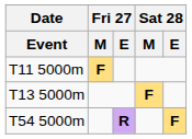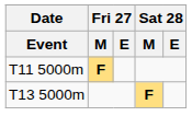 <table class="wikitable" style="margin:0.5em auto; font-size:90%; line-height:1.25em;">
 <tr align="center">
 </tr>
 <tr>
 <th>Date</th>
 <th colspan="2">Fri 27</th>
 <th colspan="2">Sat 28</th>
 </tr>
 <tr>
 <th>Event</th>
 <th>M</th>
 <th>E</th>
 <th>M</th>
 <th>E</th>
 </tr>
 <tr align="center">
 <td align="left">T11 5000m</td>
 <td bgcolor="#FFDF80"><strong>F</strong></td>
 <td></td>
 <td colspan="2"></td>
 </tr>
 <tr align="center">
 <td align="left">T13 5000m</td>
 <td colspan="2"></td>
 <td bgcolor="#FFDF80"><strong>F</strong></td>
 <td></td>
 </tr>
-<tr align="center">
-<td align="left">T54 5000m</td>
-<td></td>
-<td bgcolor="#D0A9F5"><strong>R</strong></td>
-<td></td>
-<td bgcolor="#FFDF80"><strong>F</strong></td>
-</tr>
 </table>
